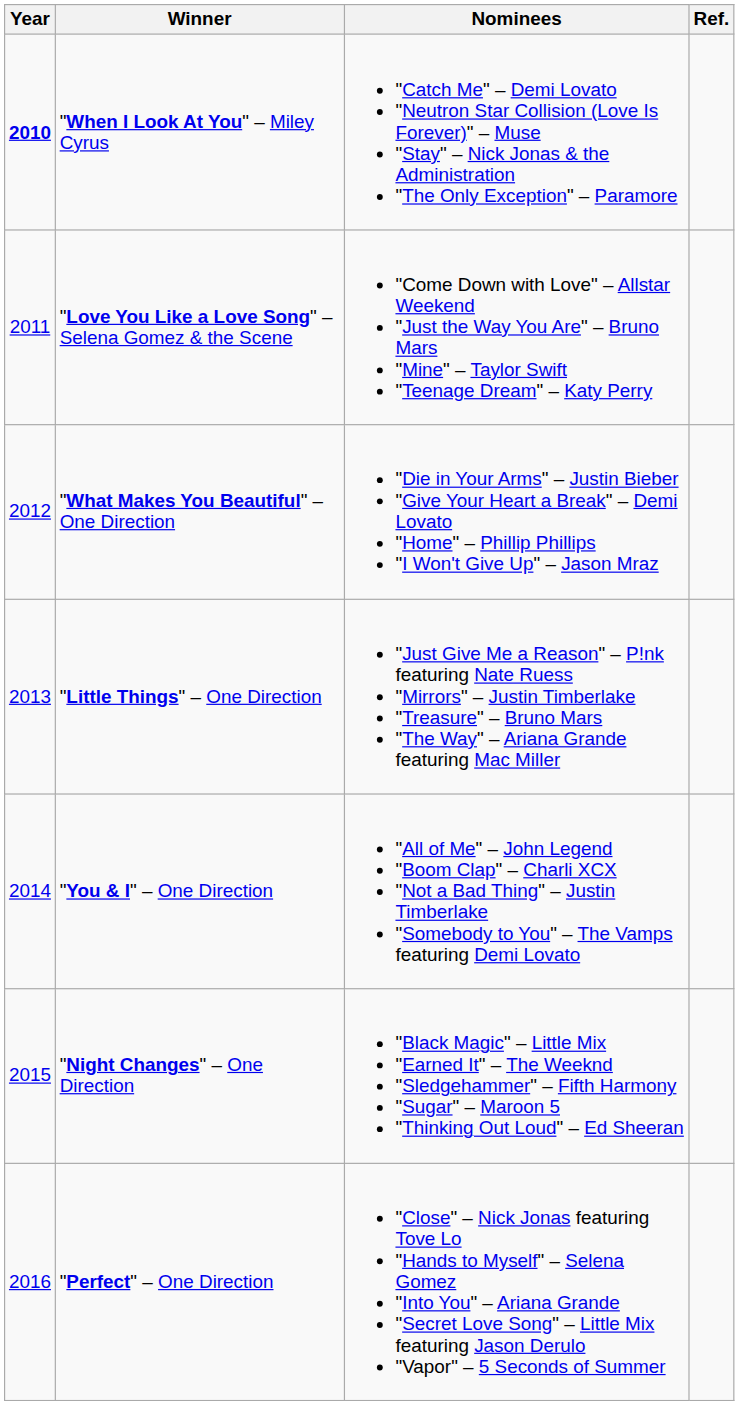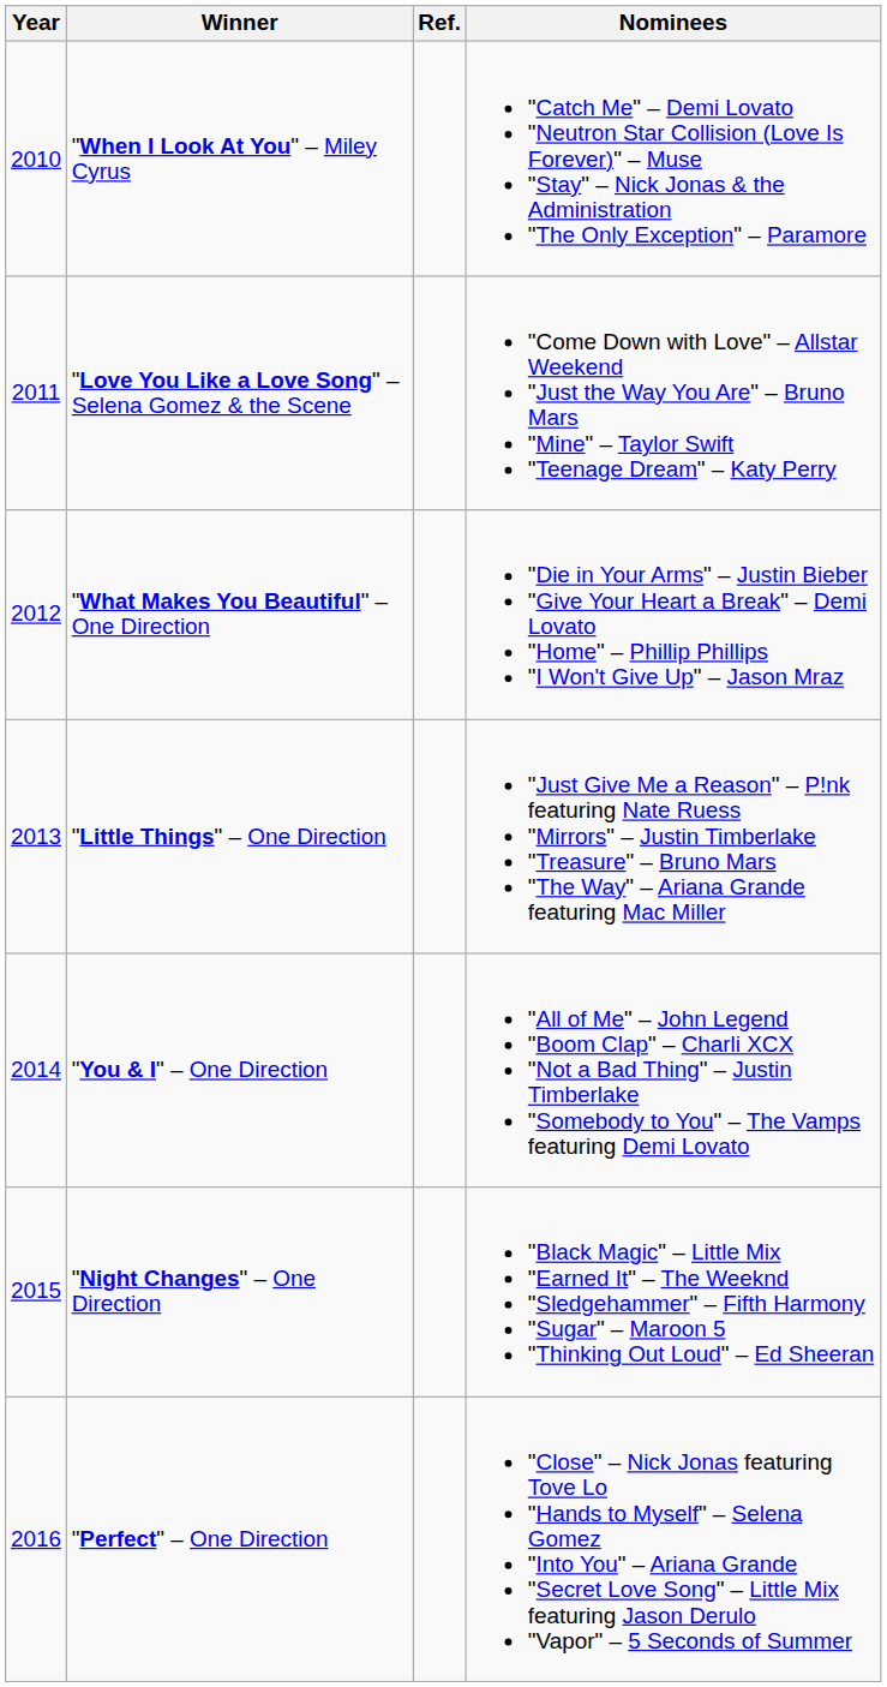 <table class="wikitable" width=70%>
 <tr>
 <th>Year</th>
 <th>Winner</th>
+<th>Ref.</th>
 <th>Nominees</th>
-<th>Ref.</th>
 </tr>
 <tr>
-<td align="center"><strong><a href='#'>2010</a></strong></td>
+<td align="center"><a href='#'>2010</a></td>
 <td>"<strong><a href='#'>When I Look At You</a></strong>" – <a href='#'>Miley Cyrus</a></td>
+<td align="center"></td>
 <td><br><ul><li>"<a href='#'>Catch Me</a>" – <a href='#'>Demi Lovato</a></li><li>"<a href='#'>Neutron Star Collision (Love Is Forever)</a>" – <a href='#'>Muse</a></li><li>"<a href='#'>Stay</a>" – <a href='#'>Nick Jonas & the Administration</a></li><li>"<a href='#'>The Only Exception</a>" – <a href='#'>Paramore</a></li></ul></td>
-<td align="center"></td>
 </tr>
 <tr>
 <td align="center"><a href='#'>2011</a></td>
 <td>"<strong><a href='#'>Love You Like a Love Song</a></strong>" – <a href='#'>Selena Gomez & the Scene</a></td>
+<td align="center"></td>
 <td><br><ul><li>"Come Down with Love" – <a href='#'>Allstar Weekend</a></li><li>"<a href='#'>Just the Way You Are</a>" – <a href='#'>Bruno Mars</a></li><li>"<a href='#'>Mine</a>" – <a href='#'>Taylor Swift</a></li><li>"<a href='#'>Teenage Dream</a>" – <a href='#'>Katy Perry</a></li></ul></td>
-<td align="center"></td>
 </tr>
 <tr>
 <td align="center"><a href='#'>2012</a></td>
 <td>"<strong><a href='#'>What Makes You Beautiful</a></strong>" – <a href='#'>One Direction</a></td>
+<td align="center"></td>
 <td><br><ul><li>"<a href='#'>Die in Your Arms</a>" – <a href='#'>Justin Bieber</a></li><li>"<a href='#'>Give Your Heart a Break</a>" – <a href='#'>Demi Lovato</a></li><li>"<a href='#'>Home</a>" – <a href='#'>Phillip Phillips</a></li><li>"<a href='#'>I Won't Give Up</a>" – <a href='#'>Jason Mraz</a></li></ul></td>
-<td align="center"></td>
 </tr>
 <tr>
 <td align="center"><a href='#'>2013</a></td>
 <td>"<strong><a href='#'>Little Things</a></strong>" – <a href='#'>One Direction</a></td>
+<td align="center"></td>
 <td><br><ul><li>"<a href='#'>Just Give Me a Reason</a>" – <a href='#'>P!nk</a> featuring <a href='#'>Nate Ruess</a></li><li>"<a href='#'>Mirrors</a>" – <a href='#'>Justin Timberlake</a></li><li>"<a href='#'>Treasure</a>" – <a href='#'>Bruno Mars</a></li><li>"<a href='#'>The Way</a>" – <a href='#'>Ariana Grande</a> featuring <a href='#'>Mac Miller</a></li></ul></td>
-<td align="center"></td>
 </tr>
 <tr>
 <td align="center"><a href='#'>2014</a></td>
 <td>"<strong><a href='#'>You & I</a></strong>" – <a href='#'>One Direction</a></td>
+<td align="center"></td>
 <td><br><ul><li>"<a href='#'>All of Me</a>" – <a href='#'>John Legend</a></li><li>"<a href='#'>Boom Clap</a>" – <a href='#'>Charli XCX</a></li><li>"<a href='#'>Not a Bad Thing</a>" – <a href='#'>Justin Timberlake</a></li><li>"<a href='#'>Somebody to You</a>" – <a href='#'>The Vamps</a> featuring <a href='#'>Demi Lovato</a></li></ul></td>
-<td align="center"></td>
 </tr>
 <tr>
 <td align="center"><a href='#'>2015</a></td>
 <td>"<strong><a href='#'>Night Changes</a></strong>" – <a href='#'>One Direction</a></td>
+<td align="center"></td>
 <td><br><ul><li>"<a href='#'>Black Magic</a>" – <a href='#'>Little Mix</a></li><li>"<a href='#'>Earned It</a>" – <a href='#'>The Weeknd</a></li><li>"<a href='#'>Sledgehammer</a>" – <a href='#'>Fifth Harmony</a></li><li>"<a href='#'>Sugar</a>" – <a href='#'>Maroon 5</a></li><li>"<a href='#'>Thinking Out Loud</a>" – <a href='#'>Ed Sheeran</a></li></ul></td>
-<td align="center"></td>
 </tr>
 <tr>
 <td align="center"><a href='#'>2016</a></td>
 <td>"<strong><a href='#'>Perfect</a></strong>" – <a href='#'>One Direction</a></td>
+<td align="center"></td>
 <td><br><ul><li>"<a href='#'>Close</a>" – <a href='#'>Nick Jonas</a> featuring <a href='#'>Tove Lo</a></li><li>"<a href='#'>Hands to Myself</a>" – <a href='#'>Selena Gomez</a></li><li>"<a href='#'>Into You</a>" – <a href='#'>Ariana Grande</a></li><li>"<a href='#'>Secret Love Song</a>" – <a href='#'>Little Mix</a> featuring <a href='#'>Jason Derulo</a></li><li>"Vapor" – <a href='#'>5 Seconds of Summer</a></li></ul></td>
-<td align="center"></td>
 </tr>
 </table>
